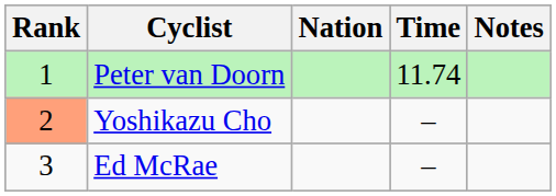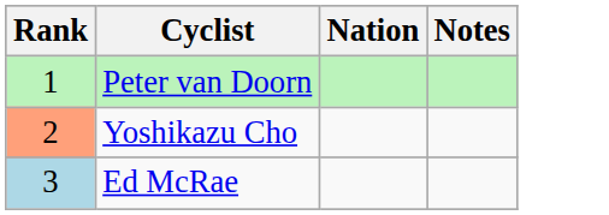 <table class="wikitable sortable" style="text-align:center">
 <tr>
 <th>Rank</th>
 <th>Cyclist</th>
 <th>Nation</th>
-<th>Time</th>
 <th>Notes</th>
 </tr>
 <tr bgcolor=bbf3bb>
 <td>1</td>
 <td align=left data-sort-value="Doorn, Peter van"><a href='#'>Peter van Doorn</a></td>
 <td align=left></td>
-<td>11.74</td>
 <td></td>
 </tr>
 <tr>
 <td style="background: lightsalmon;">2</td>
 <td align=left data-sort-value="Cho, Yoshikazu"><a href='#'>Yoshikazu Cho</a></td>
 <td align=left></td>
-<td>–</td>
 <td></td>
 </tr>
 <tr>
-<td>3</td>
+<td style="background: lightblue;">3</td>
 <td align=left data-sort-value="McRae, Ed"><a href='#'>Ed McRae</a></td>
 <td align=left></td>
-<td>–</td>
 <td></td>
 </tr>
 </table>
